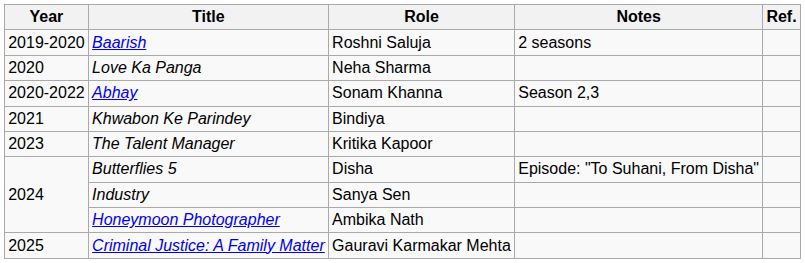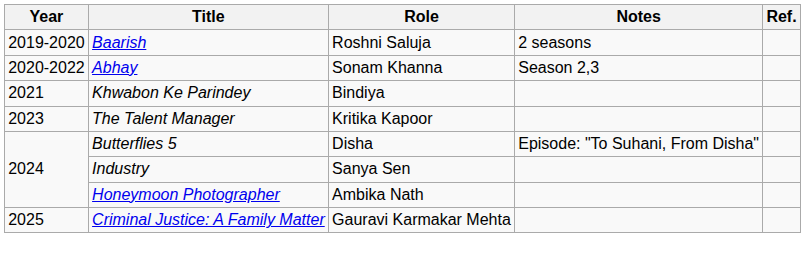 <table class="wikitable sortable">
 <tr>
 <th>Year</th>
 <th>Title</th>
 <th>Role</th>
 <th class="unsortable">Notes</th>
 <th class="unsortable">Ref.</th>
 </tr>
 <tr>
 <td>2019-2020</td>
 <td><em><a href='#'>Baarish</a></em></td>
 <td>Roshni Saluja</td>
 <td>2 seasons</td>
-<td></td>
-</tr>
-<tr>
-<td>2020</td>
-<td><em>Love Ka Panga</em></td>
-<td>Neha Sharma</td>
-<td></td>
 <td></td>
 </tr>
 <tr>
 <td>2020-2022</td>
 <td><em><a href='#'>Abhay</a></em></td>
 <td>Sonam Khanna</td>
 <td>Season 2,3</td>
 <td></td>
 </tr>
 <tr>
 <td>2021</td>
 <td><em>Khwabon Ke Parindey</em></td>
 <td>Bindiya</td>
 <td></td>
 <td></td>
 </tr>
 <tr>
 <td>2023</td>
 <td><em>The Talent Manager</em></td>
 <td>Kritika Kapoor</td>
 <td></td>
 <td></td>
 </tr>
 <tr>
 <td rowspan="3">2024</td>
 <td><em>Butterflies 5</em></td>
 <td>Disha</td>
 <td>Episode: "To Suhani, From Disha"</td>
 <td></td>
 </tr>
 <tr>
 <td><em>Industry</em></td>
 <td>Sanya Sen</td>
 <td></td>
 <td></td>
 </tr>
 <tr>
 <td><em><a href='#'>Honeymoon Photographer</a></em></td>
 <td>Ambika Nath</td>
 <td></td>
 <td></td>
 </tr>
 <tr>
 <td>2025</td>
 <td><em><a href='#'>Criminal Justice: A Family Matter</a></em></td>
 <td>Gauravi Karmakar Mehta</td>
 <td></td>
 <td></td>
 </tr>
 </table>
